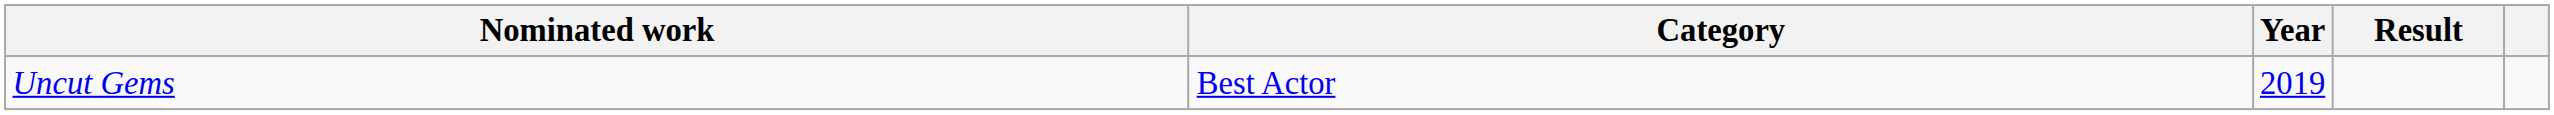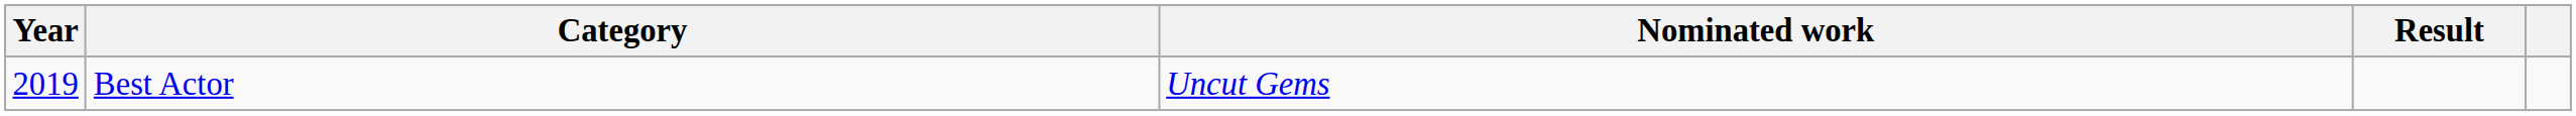 <table class="wikitable sortable">
 <tr>
+<th scope="col" style="width:1em;">Year</th>
+<th scope="col" style="width:35em;">Category</th>
 <th scope="col" style="width:39em;">Nominated work</th>
-<th scope="col" style="width:35em;">Category</th>
-<th scope="col" style="width:1em;">Year</th>
 <th scope="col" style="width:5em;">Result</th>
 <th scope="col" style="width:1em;"class="unsortable"></th>
 </tr>
 <tr>
+<td><a href='#'>2019</a></td>
+<td><a href='#'>Best Actor</a></td>
 <td><em><a href='#'>Uncut Gems</a></em></td>
-<td><a href='#'>Best Actor</a></td>
-<td><a href='#'>2019</a></td>
 <td></td>
 <td></td>
 </tr>
 </table>
